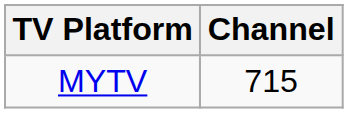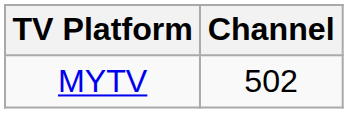 <table class="wikitable">
 <tr>
 <th>TV Platform</th>
 <th>Channel</th>
 </tr>
 <tr>
 <td style="text-align:center;"><a href='#'>MYTV</a></td>
-<td style="text-align:center;">715</td>
+<td style="text-align:center;">502</td>
 </tr>
 </table>
